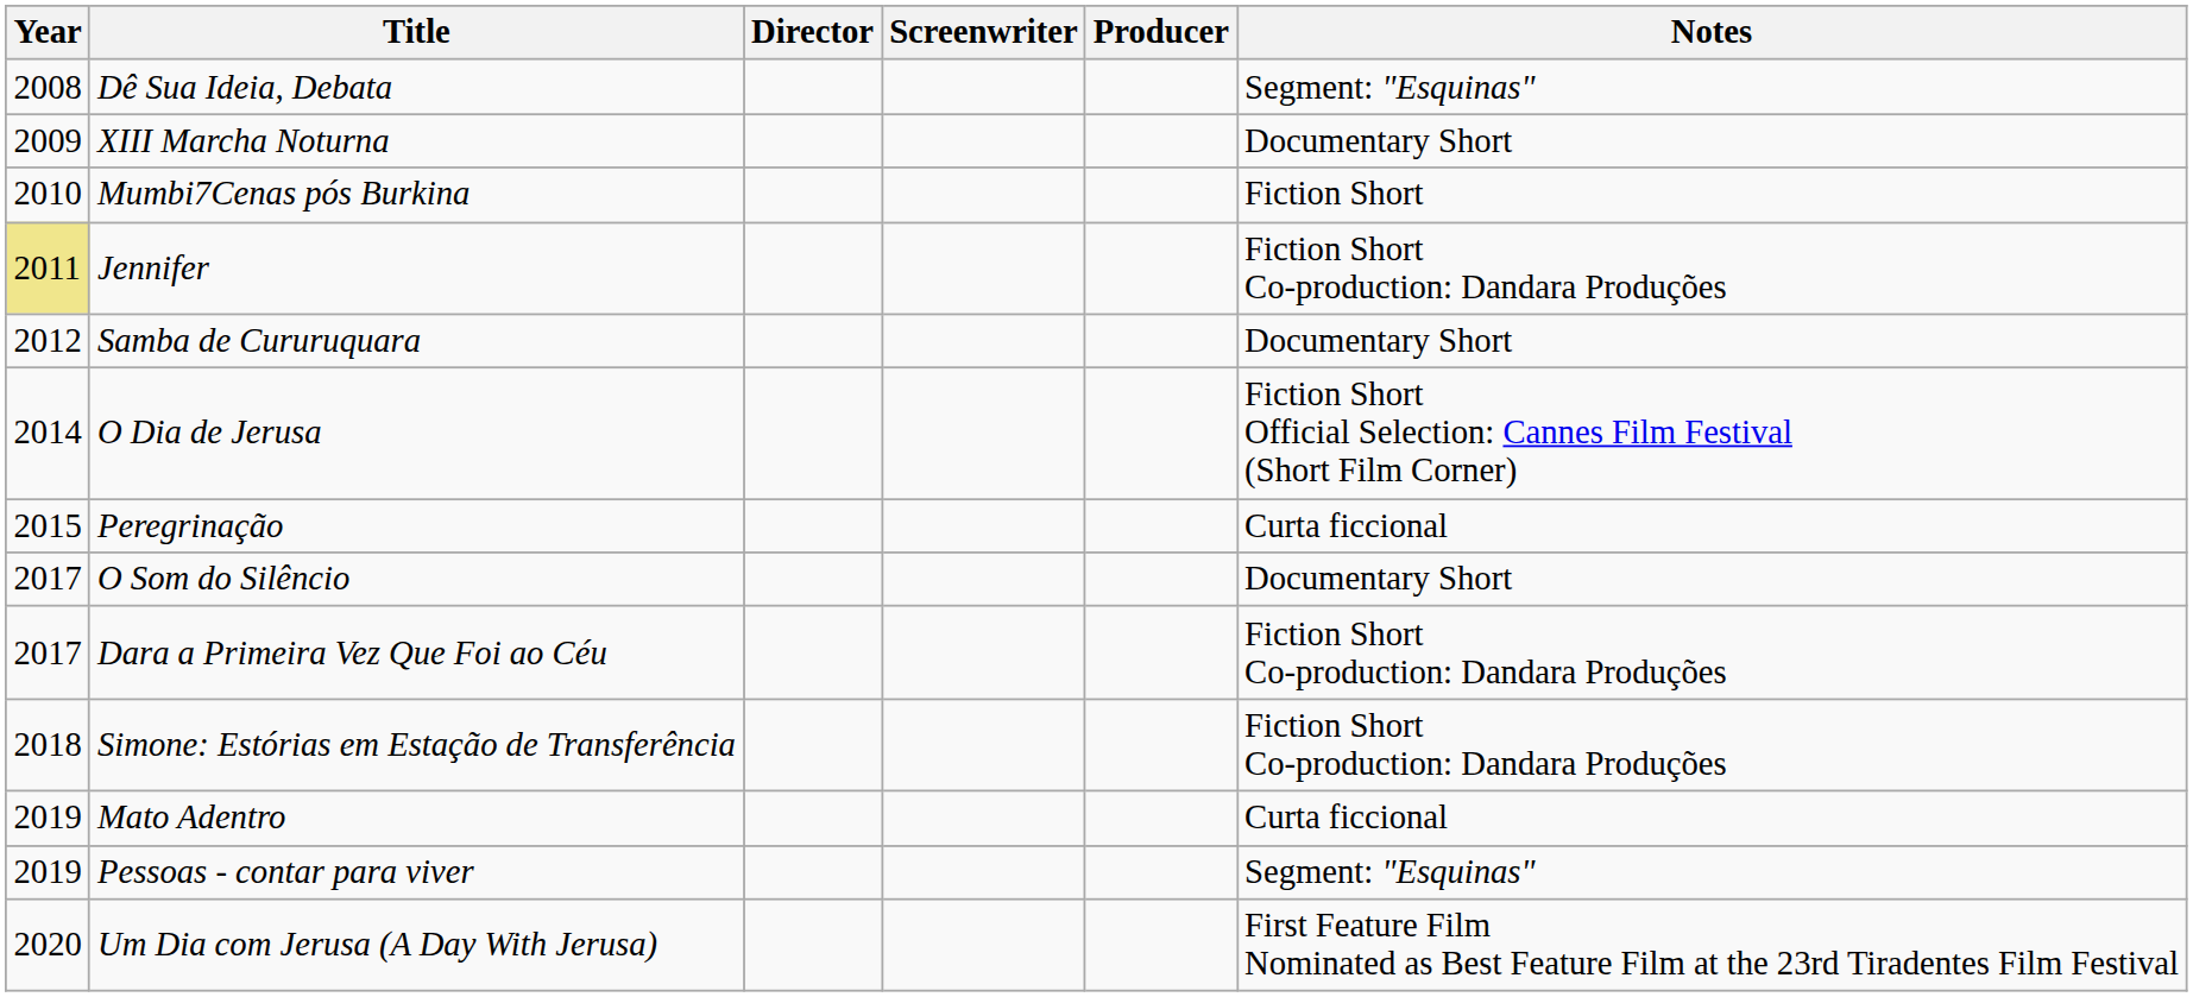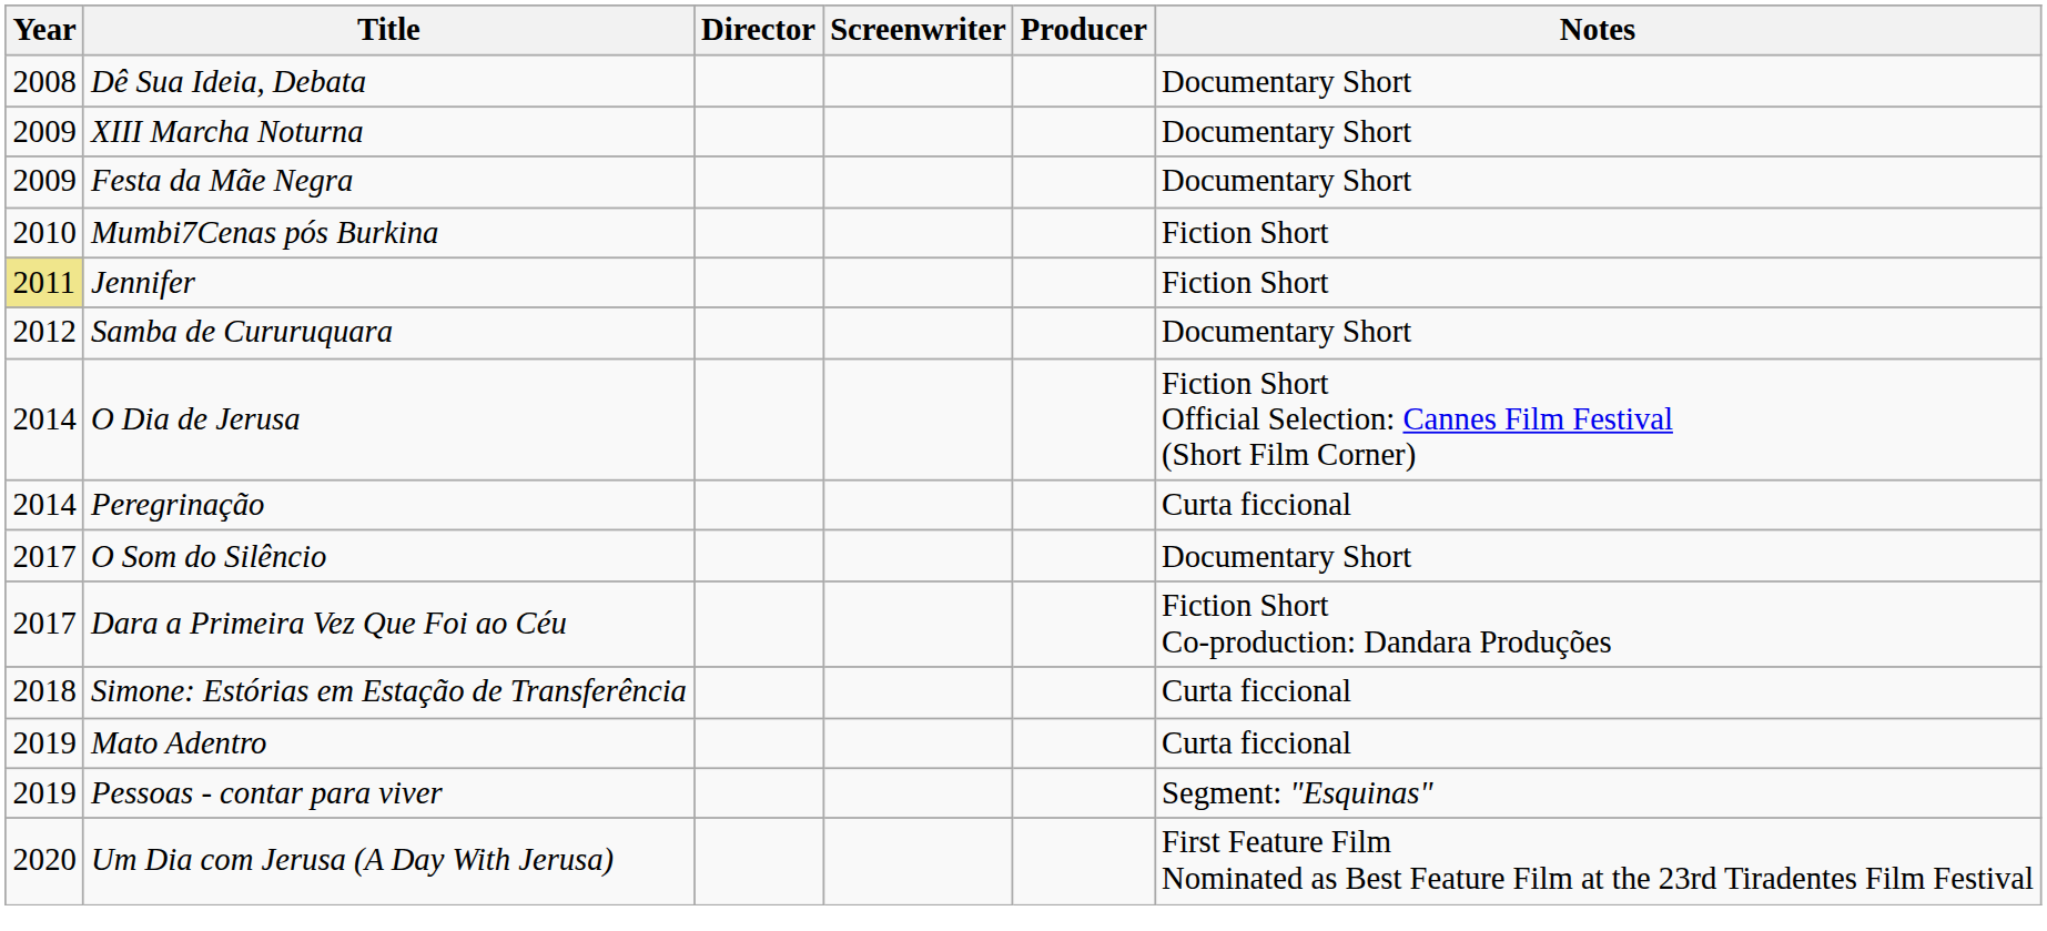 <table class="wikitable">
 <tr>
 <th>Year</th>
 <th>Title</th>
 <th>Director</th>
 <th>Screenwriter</th>
 <th>Producer</th>
 <th>Notes</th>
 </tr>
 <tr>
 <td>2008</td>
 <td><em>Dê Sua Ideia, Debata</em></td>
 <td></td>
 <td></td>
 <td></td>
-<td>Segment: <em>"Esquinas"</em></td>
+<td>Documentary Short</td>
 </tr>
 <tr>
 <td>2009</td>
 <td><em>XIII Marcha Noturna</em></td>
+<td></td>
+<td></td>
+<td></td>
+<td>Documentary Short</td>
+</tr>
+<tr>
+<td>2009</td>
+<td><em>Festa da Mãe Negra</em></td>
 <td></td>
 <td></td>
 <td></td>
 <td>Documentary Short</td>
 </tr>
 <tr>
 <td>2010</td>
 <td><em>Mumbi7Cenas pós Burkina</em></td>
 <td></td>
 <td></td>
 <td></td>
 <td>Fiction Short</td>
 </tr>
 <tr>
 <td style="background: khaki;">2011</td>
 <td><em>Jennifer</em></td>
 <td></td>
 <td></td>
 <td></td>
-<td>Fiction Short<br>Co-production: Dandara Produções</td>
+<td>Fiction Short</td>
 </tr>
 <tr>
 <td>2012</td>
 <td><em>Samba de Cururuquara</em></td>
 <td></td>
 <td></td>
 <td></td>
 <td>Documentary Short</td>
 </tr>
 <tr>
 <td>2014</td>
 <td><em>O Dia de Jerusa</em></td>
 <td></td>
 <td></td>
 <td></td>
 <td>Fiction Short<br>Official Selection: <a href='#'>Cannes Film Festival</a><br>(Short Film Corner)</td>
 </tr>
 <tr>
-<td>2015</td>
+<td>2014</td>
 <td><em>Peregrinação</em></td>
 <td></td>
 <td></td>
 <td></td>
 <td>Curta ficcional</td>
 </tr>
 <tr>
 <td>2017</td>
 <td><em>O Som do Silêncio</em></td>
 <td></td>
 <td></td>
 <td></td>
 <td>Documentary Short</td>
 </tr>
 <tr>
 <td>2017</td>
 <td><em>Dara a Primeira Vez Que Foi ao Céu</em></td>
 <td></td>
 <td></td>
 <td></td>
 <td>Fiction Short<br>Co-production: Dandara Produções</td>
 </tr>
 <tr>
 <td>2018</td>
 <td><em>Simone: Estórias em Estação de Transferência</em></td>
 <td></td>
 <td></td>
 <td></td>
-<td>Fiction Short<br>Co-production: Dandara Produções</td>
+<td>Curta ficcional</td>
 </tr>
 <tr>
 <td>2019</td>
 <td><em>Mato Adentro</em></td>
 <td></td>
 <td></td>
 <td></td>
 <td>Curta ficcional</td>
 </tr>
 <tr>
 <td>2019</td>
 <td><em>Pessoas - contar para viver</em></td>
 <td></td>
 <td></td>
 <td></td>
 <td>Segment: <em>"Esquinas"</em></td>
 </tr>
 <tr>
 <td>2020</td>
 <td><em>Um Dia com Jerusa (A Day With Jerusa)</em></td>
 <td></td>
 <td></td>
 <td></td>
 <td>First Feature Film<br>Nominated as Best Feature Film at the 23rd Tiradentes Film Festival</td>
 </tr>
 </table>
